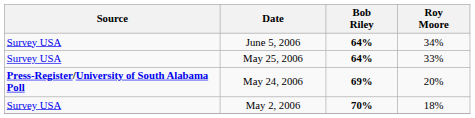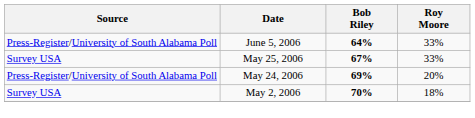 <table class="wikitable" style="text-align:center">
 <tr bgcolor=lightgrey>
 <th width=315px>Source</th>
 <th width=150px>Date</th>
 <th width=100px>Bob<br>Riley</th>
 <th width=100px>Roy<br>Moore</th>
 </tr>
 <tr>
-<td align=left><a href='#'>Survey USA</a></td>
+<td align=left><a href='#'>Press-Register</a>/<a href='#'>University of South Alabama Poll</a></td>
 <td>June 5, 2006</td>
 <td><strong>64%</strong></td>
-<td>34%</td>
+<td>33%</td>
 </tr>
 <tr>
 <td align=left><a href='#'>Survey USA</a></td>
 <td>May 25, 2006</td>
-<td><strong>64%</strong></td>
+<td><strong>67%</strong></td>
 <td>33%</td>
 </tr>
 <tr>
-<td align=left><strong><a href='#'>Press-Register</a>/<a href='#'>University of South Alabama Poll</a></strong></td>
+<td align=left><a href='#'>Press-Register</a>/<a href='#'>University of South Alabama Poll</a></td>
 <td>May 24, 2006</td>
 <td><strong>69%</strong></td>
 <td>20%</td>
 </tr>
 <tr>
 <td align=left><a href='#'>Survey USA</a></td>
 <td>May 2, 2006</td>
 <td><strong>70%</strong></td>
 <td>18%</td>
 </tr>
 <tr>
 </tr>
 </table>
